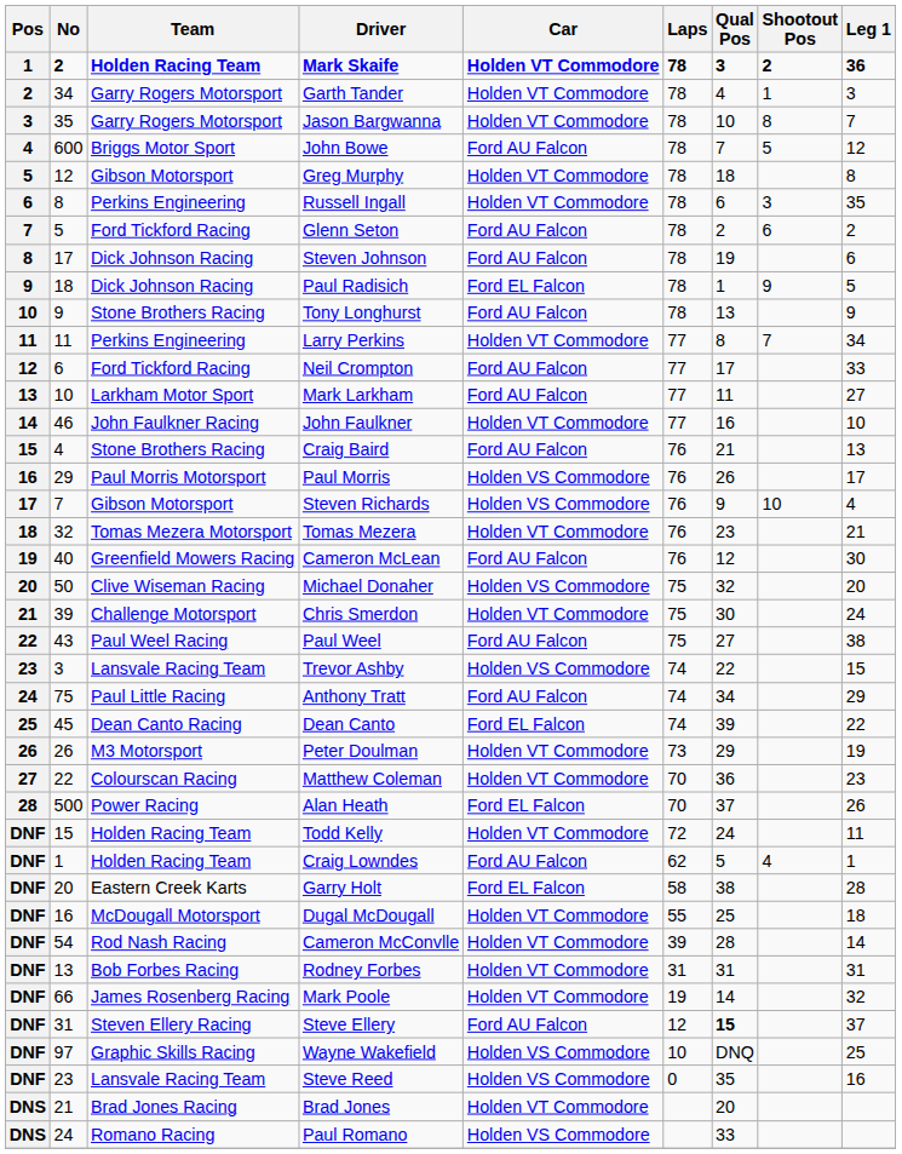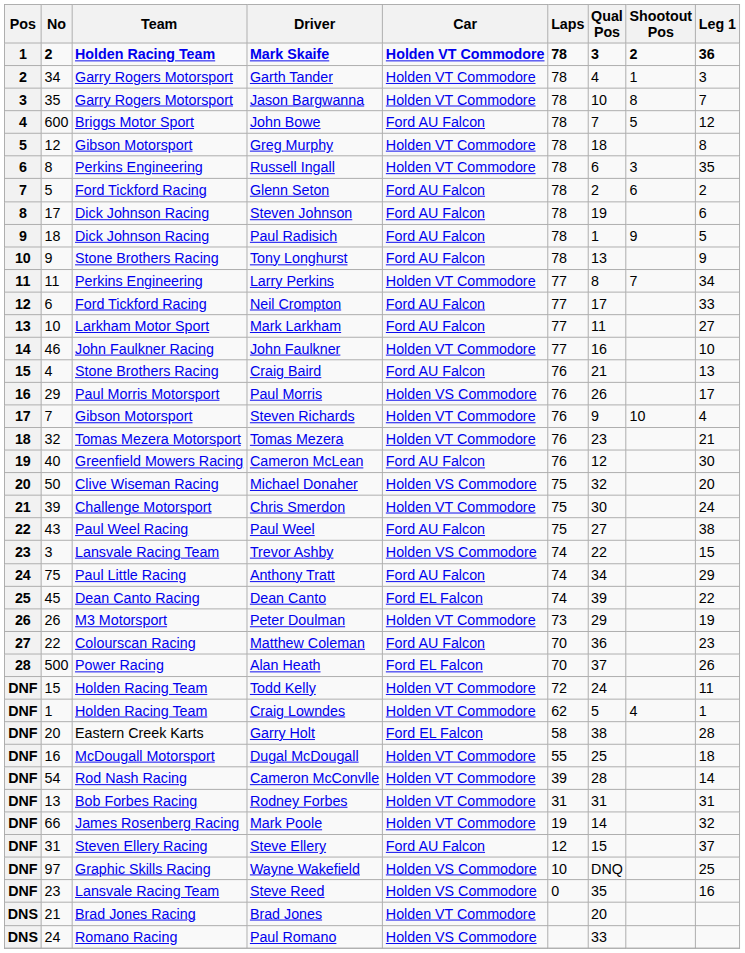 <table class="wikitable" style="font-size: 95%;">
 <tr>
 <th>Pos</th>
 <th>No</th>
 <th>Team</th>
 <th>Driver</th>
 <th>Car</th>
 <th>Laps</th>
 <th>Qual<br>Pos</th>
 <th>Shootout<br>Pos</th>
 <th>Leg 1</th>
 </tr>
 <tr style="font-weight:bold">
 <th>1</th>
 <td>2</td>
 <td><a href='#'>Holden Racing Team</a></td>
 <td> <a href='#'>Mark Skaife</a></td>
 <td><a href='#'>Holden VT Commodore</a></td>
 <td>78</td>
 <td>3</td>
 <td>2</td>
 <td>36</td>
 </tr>
 <tr>
 <th>2</th>
 <td>34</td>
 <td><a href='#'>Garry Rogers Motorsport</a></td>
 <td> <a href='#'>Garth Tander</a></td>
 <td><a href='#'>Holden VT Commodore</a></td>
 <td>78</td>
 <td>4</td>
 <td>1</td>
 <td>3</td>
 </tr>
 <tr>
 <th>3</th>
 <td>35</td>
 <td><a href='#'>Garry Rogers Motorsport</a></td>
 <td> <a href='#'>Jason Bargwanna</a></td>
 <td><a href='#'>Holden VT Commodore</a></td>
 <td>78</td>
 <td>10</td>
 <td>8</td>
 <td>7</td>
 </tr>
 <tr>
 <th>4</th>
 <td>600</td>
 <td><a href='#'>Briggs Motor Sport</a></td>
 <td> <a href='#'>John Bowe</a></td>
 <td><a href='#'>Ford AU Falcon</a></td>
 <td>78</td>
 <td>7</td>
 <td>5</td>
 <td>12</td>
 </tr>
 <tr>
 <th>5</th>
 <td>12</td>
 <td><a href='#'>Gibson Motorsport</a></td>
 <td> <a href='#'>Greg Murphy</a></td>
 <td><a href='#'>Holden VT Commodore</a></td>
 <td>78</td>
 <td>18</td>
 <td></td>
 <td>8</td>
 </tr>
 <tr>
 <th>6</th>
 <td>8</td>
 <td><a href='#'>Perkins Engineering</a></td>
 <td> <a href='#'>Russell Ingall</a></td>
 <td><a href='#'>Holden VT Commodore</a></td>
 <td>78</td>
 <td>6</td>
 <td>3</td>
 <td>35</td>
 </tr>
 <tr>
 <th>7</th>
 <td>5</td>
 <td><a href='#'>Ford Tickford Racing</a></td>
 <td> <a href='#'>Glenn Seton</a></td>
 <td><a href='#'>Ford AU Falcon</a></td>
 <td>78</td>
 <td>2</td>
 <td>6</td>
 <td>2</td>
 </tr>
 <tr>
 <th>8</th>
 <td>17</td>
 <td><a href='#'>Dick Johnson Racing</a></td>
 <td> <a href='#'>Steven Johnson</a></td>
 <td><a href='#'>Ford AU Falcon</a></td>
 <td>78</td>
 <td>19</td>
 <td></td>
 <td>6</td>
 </tr>
 <tr>
 <th>9</th>
 <td>18</td>
 <td><a href='#'>Dick Johnson Racing</a></td>
 <td> <a href='#'>Paul Radisich</a></td>
-<td><a href='#'>Ford EL Falcon</a></td>
+<td><a href='#'>Ford AU Falcon</a></td>
 <td>78</td>
 <td>1</td>
 <td>9</td>
 <td>5</td>
 </tr>
 <tr>
 <th>10</th>
 <td>9</td>
 <td><a href='#'>Stone Brothers Racing</a></td>
 <td> <a href='#'>Tony Longhurst</a></td>
 <td><a href='#'>Ford AU Falcon</a></td>
 <td>78</td>
 <td>13</td>
 <td></td>
 <td>9</td>
 </tr>
 <tr>
 <th>11</th>
 <td>11</td>
 <td><a href='#'>Perkins Engineering</a></td>
 <td> <a href='#'>Larry Perkins</a></td>
 <td><a href='#'>Holden VT Commodore</a></td>
 <td>77</td>
 <td>8</td>
 <td>7</td>
 <td>34</td>
 </tr>
 <tr>
 <th>12</th>
 <td>6</td>
 <td><a href='#'>Ford Tickford Racing</a></td>
 <td> <a href='#'>Neil Crompton</a></td>
 <td><a href='#'>Ford AU Falcon</a></td>
 <td>77</td>
 <td>17</td>
 <td></td>
 <td>33</td>
 </tr>
 <tr>
 <th>13</th>
 <td>10</td>
 <td><a href='#'>Larkham Motor Sport</a></td>
 <td> <a href='#'>Mark Larkham</a></td>
 <td><a href='#'>Ford AU Falcon</a></td>
 <td>77</td>
 <td>11</td>
 <td></td>
 <td>27</td>
 </tr>
 <tr>
 <th>14</th>
 <td>46</td>
 <td><a href='#'>John Faulkner Racing</a></td>
 <td> <a href='#'>John Faulkner</a></td>
 <td><a href='#'>Holden VT Commodore</a></td>
 <td>77</td>
 <td>16</td>
 <td></td>
 <td>10</td>
 </tr>
 <tr>
 <th>15</th>
 <td>4</td>
 <td><a href='#'>Stone Brothers Racing</a></td>
 <td> <a href='#'>Craig Baird</a></td>
 <td><a href='#'>Ford AU Falcon</a></td>
 <td>76</td>
 <td>21</td>
 <td></td>
 <td>13</td>
 </tr>
 <tr>
 <th>16</th>
 <td>29</td>
 <td><a href='#'>Paul Morris Motorsport</a></td>
 <td> <a href='#'>Paul Morris</a></td>
 <td><a href='#'>Holden VS Commodore</a></td>
 <td>76</td>
 <td>26</td>
 <td></td>
 <td>17</td>
 </tr>
 <tr>
 <th>17</th>
 <td>7</td>
 <td><a href='#'>Gibson Motorsport</a></td>
 <td> <a href='#'>Steven Richards</a></td>
-<td><a href='#'>Holden VS Commodore</a></td>
+<td><a href='#'>Holden VT Commodore</a></td>
 <td>76</td>
 <td>9</td>
 <td>10</td>
 <td>4</td>
 </tr>
 <tr>
 <th>18</th>
 <td>32</td>
 <td><a href='#'>Tomas Mezera Motorsport</a></td>
 <td> <a href='#'>Tomas Mezera</a></td>
 <td><a href='#'>Holden VT Commodore</a></td>
 <td>76</td>
 <td>23</td>
 <td></td>
 <td>21</td>
 </tr>
 <tr>
 <th>19</th>
 <td>40</td>
 <td><a href='#'>Greenfield Mowers Racing</a></td>
 <td> <a href='#'>Cameron McLean</a></td>
 <td><a href='#'>Ford AU Falcon</a></td>
 <td>76</td>
 <td>12</td>
 <td></td>
 <td>30</td>
 </tr>
 <tr>
 <th>20</th>
 <td>50</td>
 <td><a href='#'>Clive Wiseman Racing</a></td>
 <td> <a href='#'>Michael Donaher</a></td>
 <td><a href='#'>Holden VS Commodore</a></td>
 <td>75</td>
 <td>32</td>
 <td></td>
 <td>20</td>
 </tr>
 <tr>
 <th>21</th>
 <td>39</td>
 <td><a href='#'>Challenge Motorsport</a></td>
 <td> <a href='#'>Chris Smerdon</a></td>
 <td><a href='#'>Holden VT Commodore</a></td>
 <td>75</td>
 <td>30</td>
 <td></td>
 <td>24</td>
 </tr>
 <tr>
 <th>22</th>
 <td>43</td>
 <td><a href='#'>Paul Weel Racing</a></td>
 <td> <a href='#'>Paul Weel</a></td>
 <td><a href='#'>Ford AU Falcon</a></td>
 <td>75</td>
 <td>27</td>
 <td></td>
 <td>38</td>
 </tr>
 <tr>
 <th>23</th>
 <td>3</td>
 <td><a href='#'>Lansvale Racing Team</a></td>
 <td> <a href='#'>Trevor Ashby</a></td>
 <td><a href='#'>Holden VS Commodore</a></td>
 <td>74</td>
 <td>22</td>
 <td></td>
 <td>15</td>
 </tr>
 <tr>
 <th>24</th>
 <td>75</td>
 <td><a href='#'>Paul Little Racing</a></td>
 <td> <a href='#'>Anthony Tratt</a></td>
 <td><a href='#'>Ford AU Falcon</a></td>
 <td>74</td>
 <td>34</td>
 <td></td>
 <td>29</td>
 </tr>
 <tr>
 <th>25</th>
 <td>45</td>
 <td><a href='#'>Dean Canto Racing</a></td>
 <td> <a href='#'>Dean Canto</a></td>
 <td><a href='#'>Ford EL Falcon</a></td>
 <td>74</td>
 <td>39</td>
 <td></td>
 <td>22</td>
 </tr>
 <tr>
 <th>26</th>
 <td>26</td>
 <td><a href='#'>M3 Motorsport</a></td>
 <td> <a href='#'>Peter Doulman</a></td>
 <td><a href='#'>Holden VT Commodore</a></td>
 <td>73</td>
 <td>29</td>
 <td></td>
 <td>19</td>
 </tr>
 <tr>
 <th>27</th>
 <td>22</td>
 <td><a href='#'>Colourscan Racing</a></td>
 <td> <a href='#'>Matthew Coleman</a></td>
-<td><a href='#'>Holden VT Commodore</a></td>
+<td><a href='#'>Ford AU Falcon</a></td>
 <td>70</td>
 <td>36</td>
 <td></td>
 <td>23</td>
 </tr>
 <tr>
 <th>28</th>
 <td>500</td>
 <td><a href='#'>Power Racing</a></td>
 <td> <a href='#'>Alan Heath</a></td>
 <td><a href='#'>Ford EL Falcon</a></td>
 <td>70</td>
 <td>37</td>
 <td></td>
 <td>26</td>
 </tr>
 <tr>
 <th>DNF</th>
 <td>15</td>
 <td><a href='#'>Holden Racing Team</a></td>
 <td> <a href='#'>Todd Kelly</a></td>
 <td><a href='#'>Holden VT Commodore</a></td>
 <td>72</td>
 <td>24</td>
 <td></td>
 <td>11</td>
 </tr>
 <tr>
 <th>DNF</th>
 <td>1</td>
 <td><a href='#'>Holden Racing Team</a></td>
 <td> <a href='#'>Craig Lowndes</a></td>
-<td><a href='#'>Ford AU Falcon</a></td>
+<td><a href='#'>Holden VT Commodore</a></td>
 <td>62</td>
 <td>5</td>
 <td>4</td>
 <td>1</td>
 </tr>
 <tr>
 <th>DNF</th>
 <td>20</td>
 <td>Eastern Creek Karts</td>
 <td> <a href='#'>Garry Holt</a></td>
 <td><a href='#'>Ford EL Falcon</a></td>
 <td>58</td>
 <td>38</td>
 <td></td>
 <td>28</td>
 </tr>
 <tr>
 <th>DNF</th>
 <td>16</td>
 <td><a href='#'>McDougall Motorsport</a></td>
 <td> <a href='#'>Dugal McDougall</a></td>
 <td><a href='#'>Holden VT Commodore</a></td>
 <td>55</td>
 <td>25</td>
 <td></td>
 <td>18</td>
 </tr>
 <tr>
 <th>DNF</th>
 <td>54</td>
 <td><a href='#'>Rod Nash Racing</a></td>
 <td> <a href='#'>Cameron McConvlle</a></td>
 <td><a href='#'>Holden VT Commodore</a></td>
 <td>39</td>
 <td>28</td>
 <td></td>
 <td>14</td>
 </tr>
 <tr>
 <th>DNF</th>
 <td>13</td>
 <td><a href='#'>Bob Forbes Racing</a></td>
 <td> <a href='#'>Rodney Forbes</a></td>
 <td><a href='#'>Holden VT Commodore</a></td>
 <td>31</td>
 <td>31</td>
 <td></td>
 <td>31</td>
 </tr>
 <tr>
 <th>DNF</th>
 <td>66</td>
 <td><a href='#'>James Rosenberg Racing</a></td>
 <td> <a href='#'>Mark Poole</a></td>
 <td><a href='#'>Holden VT Commodore</a></td>
 <td>19</td>
 <td>14</td>
 <td></td>
 <td>32</td>
 </tr>
 <tr>
 <th>DNF</th>
 <td>31</td>
 <td><a href='#'>Steven Ellery Racing</a></td>
 <td> <a href='#'>Steve Ellery</a></td>
 <td><a href='#'>Ford AU Falcon</a></td>
 <td>12</td>
-<td><strong>15</strong></td>
+<td>15</td>
 <td></td>
 <td>37</td>
 </tr>
 <tr>
 <th>DNF</th>
 <td>97</td>
 <td><a href='#'>Graphic Skills Racing</a></td>
 <td> <a href='#'>Wayne Wakefield</a></td>
 <td><a href='#'>Holden VS Commodore</a></td>
 <td>10</td>
 <td>DNQ</td>
 <td></td>
 <td>25</td>
 </tr>
 <tr>
 <th>DNF</th>
 <td>23</td>
 <td><a href='#'>Lansvale Racing Team</a></td>
 <td> <a href='#'>Steve Reed</a></td>
 <td><a href='#'>Holden VS Commodore</a></td>
 <td>0</td>
 <td>35</td>
 <td></td>
 <td>16</td>
 </tr>
 <tr>
 <th>DNS</th>
 <td>21</td>
 <td><a href='#'>Brad Jones Racing</a></td>
 <td> <a href='#'>Brad Jones</a></td>
 <td><a href='#'>Holden VT Commodore</a></td>
 <td></td>
 <td>20</td>
 <td></td>
 <td></td>
 </tr>
 <tr>
 <th>DNS</th>
 <td>24</td>
 <td><a href='#'>Romano Racing</a></td>
 <td> <a href='#'>Paul Romano</a></td>
 <td><a href='#'>Holden VS Commodore</a></td>
 <td></td>
 <td>33</td>
 <td></td>
 <td></td>
 </tr>
 <tr>
 </tr>
 </table>
